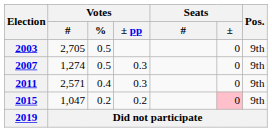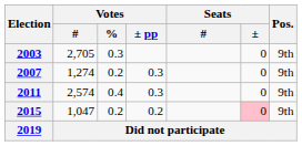 <table class=wikitable style="text-align: right;">
 <tr>
 <th rowspan=2>Election</th>
 <th colspan=3>Votes</th>
 <th colspan=2>Seats</th>
 <th rowspan=2>Pos.</th>
 </tr>
 <tr>
 <th width=50px>#</th>
 <th width=30px>%</th>
 <th width=45px>± <a href='#'>pp</a></th>
 <th width=90px>#</th>
 <th width=30px>±</th>
 </tr>
 <tr>
 <th><a href='#'>2003</a></th>
 <td>2,705</td>
-<td>0.5</td>
+<td>0.3</td>
 <td></td>
 <td></td>
 <td> 0</td>
 <td>9th</td>
 </tr>
 <tr>
 <th><a href='#'>2007</a></th>
 <td>1,274</td>
-<td>0.5</td>
+<td>0.2</td>
 <td> 0.3</td>
 <td></td>
 <td> 0</td>
 <td>9th</td>
 </tr>
 <tr>
 <th><a href='#'>2011</a></th>
-<td>2,571</td>
+<td>2,574</td>
 <td>0.4</td>
 <td> 0.3</td>
 <td></td>
 <td> 0</td>
 <td>9th</td>
 </tr>
 <tr>
 <th><a href='#'>2015</a></th>
 <td>1,047</td>
 <td>0.2</td>
 <td> 0.2</td>
 <td></td>
 <td style="background: pink;"> 0</td>
 <td>9th</td>
 </tr>
 <tr>
 <th><a href='#'>2019</a></th>
 <th colspan="6">Did not participate</th>
 </tr>
 </table>
